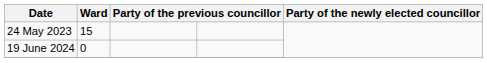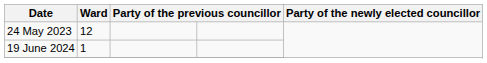 <table class="wikitable">
 <tr>
 <th>Date</th>
 <th>Ward</th>
 <th colspan=2>Party of the previous councillor</th>
 <th colspan=2>Party of the newly elected councillor</th>
 </tr>
 <tr>
 <td>24 May 2023</td>
-<td>15</td>
+<td>12</td>
 <td></td>
 <td></td>
 </tr>
 <tr>
 <td>19 June 2024</td>
-<td>0</td>
+<td>1</td>
 <td></td>
 <td></td>
 </tr>
 <tr>
 </tr>
 </table>
